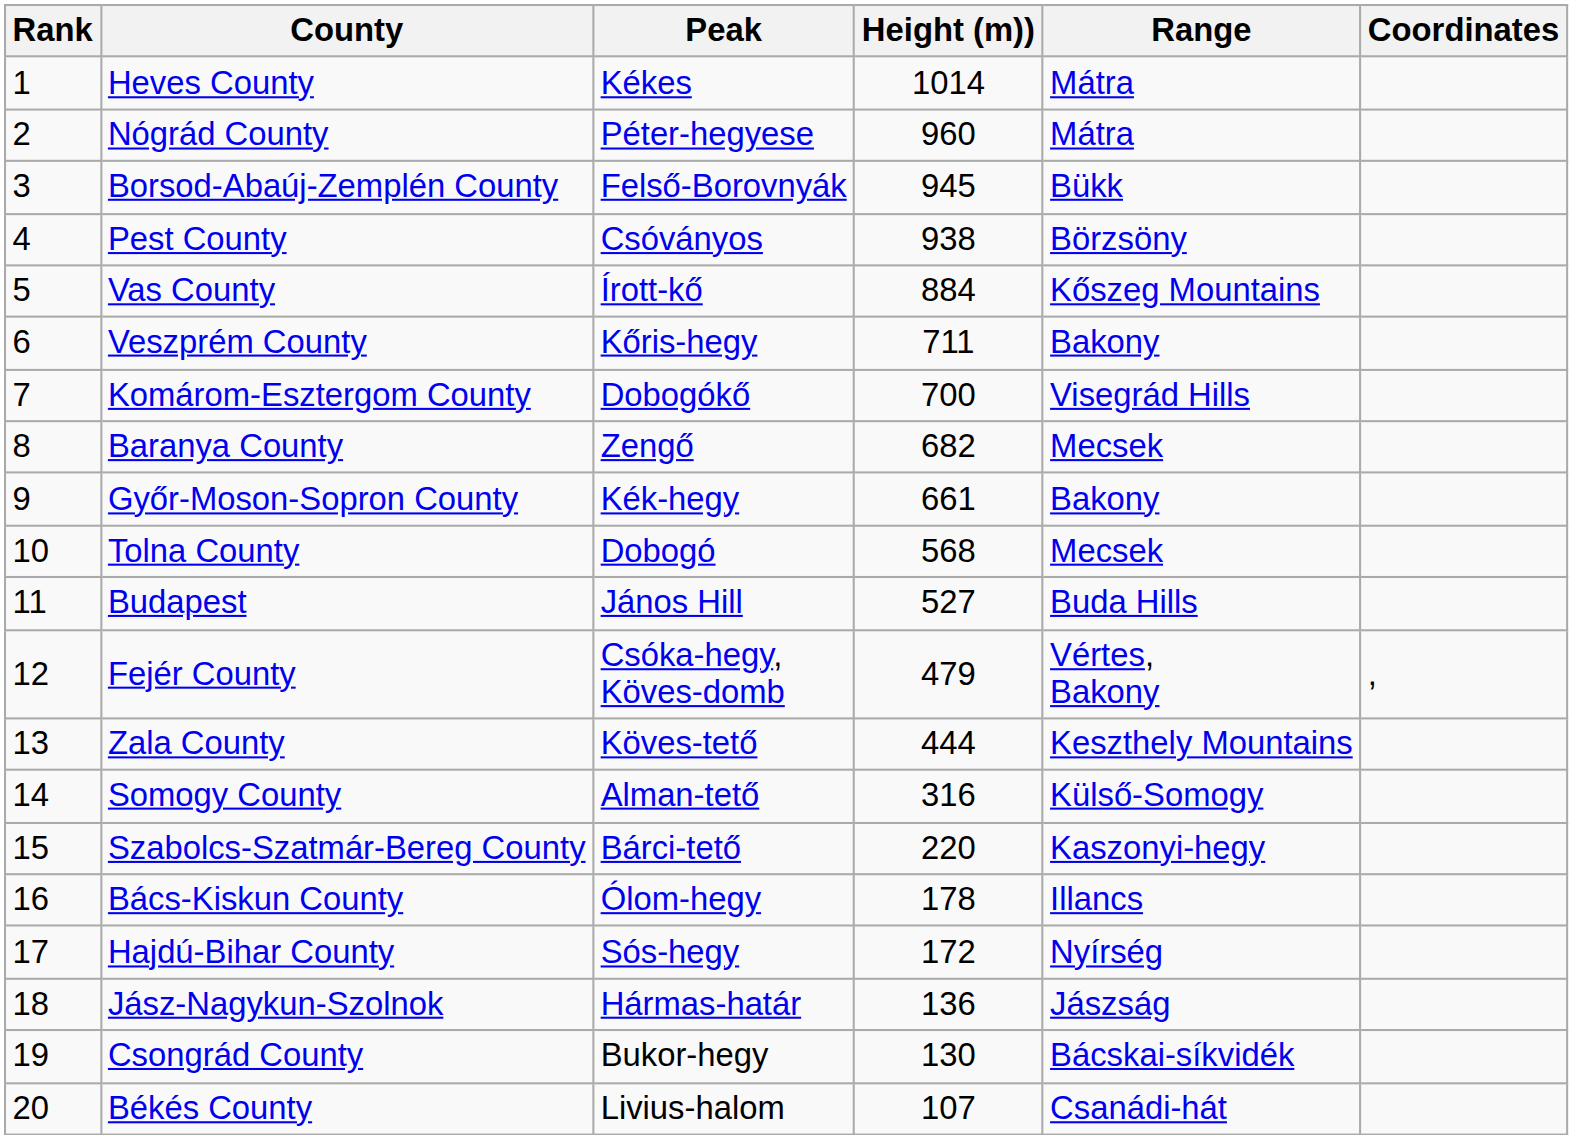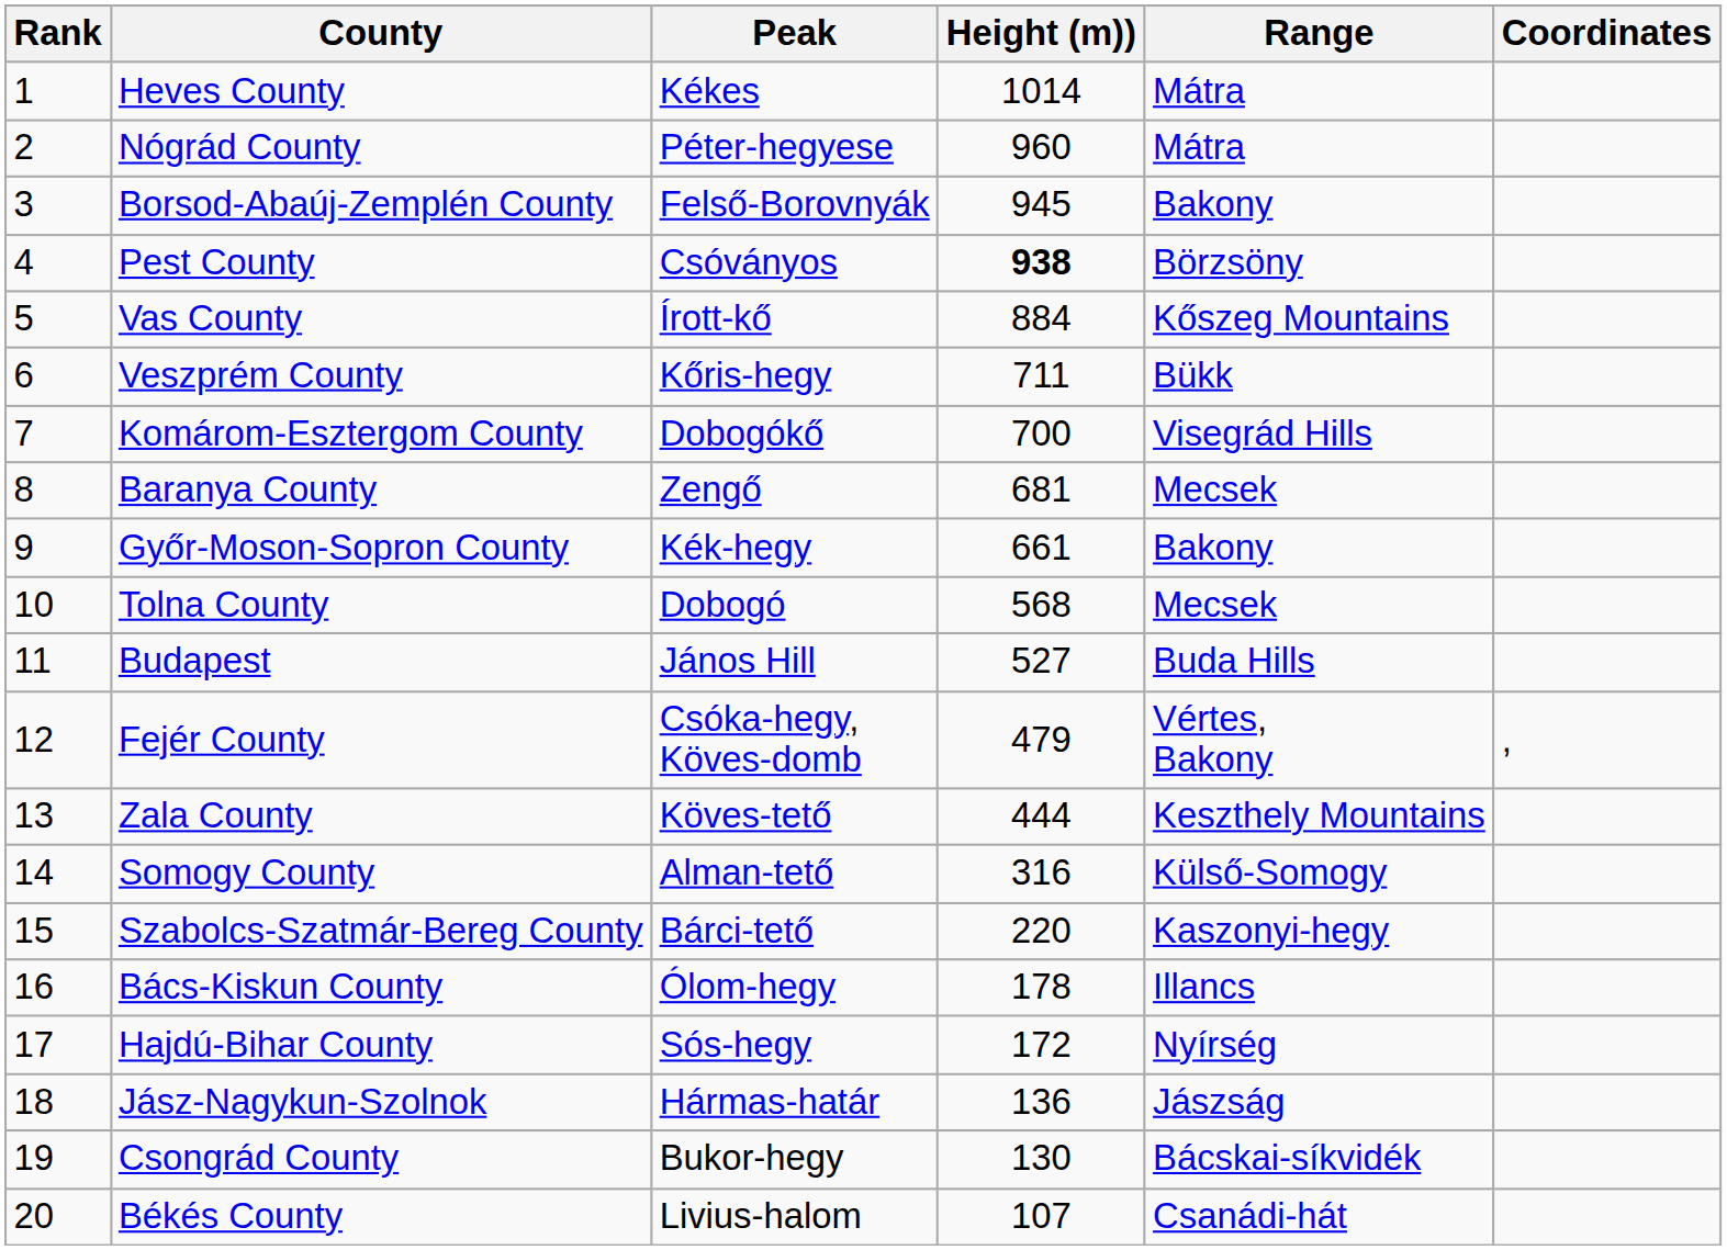 <table class="wikitable sortable">
 <tr>
 <th>Rank</th>
 <th>County</th>
 <th>Peak</th>
 <th>Height (m))</th>
 <th>Range</th>
 <th>Coordinates</th>
 </tr>
 <tr>
 <td>1</td>
 <td><a href='#'>Heves County</a></td>
 <td><a href='#'>Kékes</a></td>
 <td align=center>1014</td>
 <td><a href='#'>Mátra</a></td>
 <td></td>
 </tr>
 <tr>
 <td>2</td>
 <td><a href='#'>Nógrád County</a></td>
 <td><a href='#'>Péter-hegyese</a></td>
 <td align=center>960</td>
 <td><a href='#'>Mátra</a></td>
 <td></td>
 </tr>
 <tr>
 <td>3</td>
 <td><a href='#'>Borsod-Abaúj-Zemplén County</a></td>
 <td><a href='#'>Felső-Borovnyák</a></td>
 <td align=center>945</td>
-<td><a href='#'>Bükk</a></td>
+<td><a href='#'>Bakony</a></td>
 <td></td>
 </tr>
 <tr>
 <td>4</td>
 <td><a href='#'>Pest County</a></td>
 <td><a href='#'>Csóványos</a></td>
-<td align=center>938</td>
+<td align=center><strong>938</strong></td>
 <td><a href='#'>Börzsöny</a></td>
 <td></td>
 </tr>
 <tr>
 <td>5</td>
 <td><a href='#'>Vas County</a></td>
 <td><a href='#'>Írott-kő</a></td>
 <td align=center>884</td>
 <td><a href='#'>Kőszeg Mountains</a></td>
 <td></td>
 </tr>
 <tr>
 <td>6</td>
 <td><a href='#'>Veszprém County</a></td>
 <td><a href='#'>Kőris-hegy</a></td>
 <td align=center>711</td>
-<td><a href='#'>Bakony</a></td>
+<td><a href='#'>Bükk</a></td>
 <td></td>
 </tr>
 <tr>
 <td>7</td>
 <td><a href='#'>Komárom-Esztergom County</a></td>
 <td><a href='#'>Dobogókő</a></td>
 <td align=center>700</td>
 <td><a href='#'>Visegrád Hills</a></td>
 <td></td>
 </tr>
 <tr>
 <td>8</td>
 <td><a href='#'>Baranya County</a></td>
 <td><a href='#'>Zengő</a></td>
-<td align=center>682</td>
+<td align=center>681</td>
 <td><a href='#'>Mecsek</a></td>
 <td></td>
 </tr>
 <tr>
 <td>9</td>
 <td><a href='#'>Győr-Moson-Sopron County</a></td>
 <td><a href='#'>Kék-hegy</a></td>
 <td align=center>661</td>
 <td><a href='#'>Bakony</a></td>
 <td></td>
 </tr>
 <tr>
 <td>10</td>
 <td><a href='#'>Tolna County</a></td>
 <td><a href='#'>Dobogó</a></td>
 <td align=center>568</td>
 <td><a href='#'>Mecsek</a></td>
 <td></td>
 </tr>
 <tr>
 <td>11</td>
 <td><a href='#'>Budapest</a></td>
 <td><a href='#'>János Hill</a></td>
 <td align=center>527</td>
 <td><a href='#'>Buda Hills</a></td>
 <td></td>
 </tr>
 <tr>
 <td>12</td>
 <td><a href='#'>Fejér County</a></td>
 <td><a href='#'>Csóka-hegy</a>, <br> <a href='#'>Köves-domb</a></td>
 <td align=center>479</td>
 <td><a href='#'>Vértes</a>, <br> <a href='#'>Bakony</a></td>
 <td>, <br> </td>
 </tr>
 <tr>
 <td>13</td>
 <td><a href='#'>Zala County</a></td>
 <td><a href='#'>Köves-tető</a></td>
 <td align=center>444</td>
 <td><a href='#'>Keszthely Mountains</a></td>
 <td></td>
 </tr>
 <tr>
 <td>14</td>
 <td><a href='#'>Somogy County</a></td>
 <td><a href='#'>Alman-tető</a></td>
 <td align=center>316</td>
 <td><a href='#'>Külső-Somogy</a></td>
 <td></td>
 </tr>
 <tr>
 <td>15</td>
 <td><a href='#'>Szabolcs-Szatmár-Bereg County</a></td>
 <td><a href='#'>Bárci-tető</a></td>
 <td align=center>220</td>
 <td><a href='#'>Kaszonyi-hegy</a></td>
 <td></td>
 </tr>
 <tr>
 <td>16</td>
 <td><a href='#'>Bács-Kiskun County</a></td>
 <td><a href='#'>Ólom-hegy</a></td>
 <td align=center>178</td>
 <td><a href='#'>Illancs</a></td>
 <td></td>
 </tr>
 <tr>
 <td>17</td>
 <td><a href='#'>Hajdú-Bihar County</a></td>
 <td><a href='#'>Sós-hegy</a></td>
 <td align=center>172</td>
 <td><a href='#'>Nyírség</a></td>
 <td></td>
 </tr>
 <tr>
 <td>18</td>
 <td><a href='#'>Jász-Nagykun-Szolnok</a></td>
 <td><a href='#'>Hármas-határ</a></td>
 <td align=center>136</td>
 <td><a href='#'>Jászság</a></td>
 <td></td>
 </tr>
 <tr>
 <td>19</td>
 <td><a href='#'>Csongrád County</a></td>
 <td>Bukor-hegy</td>
 <td align=center>130</td>
 <td><a href='#'>Bácskai-síkvidék</a></td>
 <td></td>
 </tr>
 <tr>
 <td>20</td>
 <td><a href='#'>Békés County</a></td>
 <td>Livius-halom</td>
 <td align=center>107</td>
 <td><a href='#'>Csanádi-hát</a></td>
 <td></td>
 </tr>
 </table>
